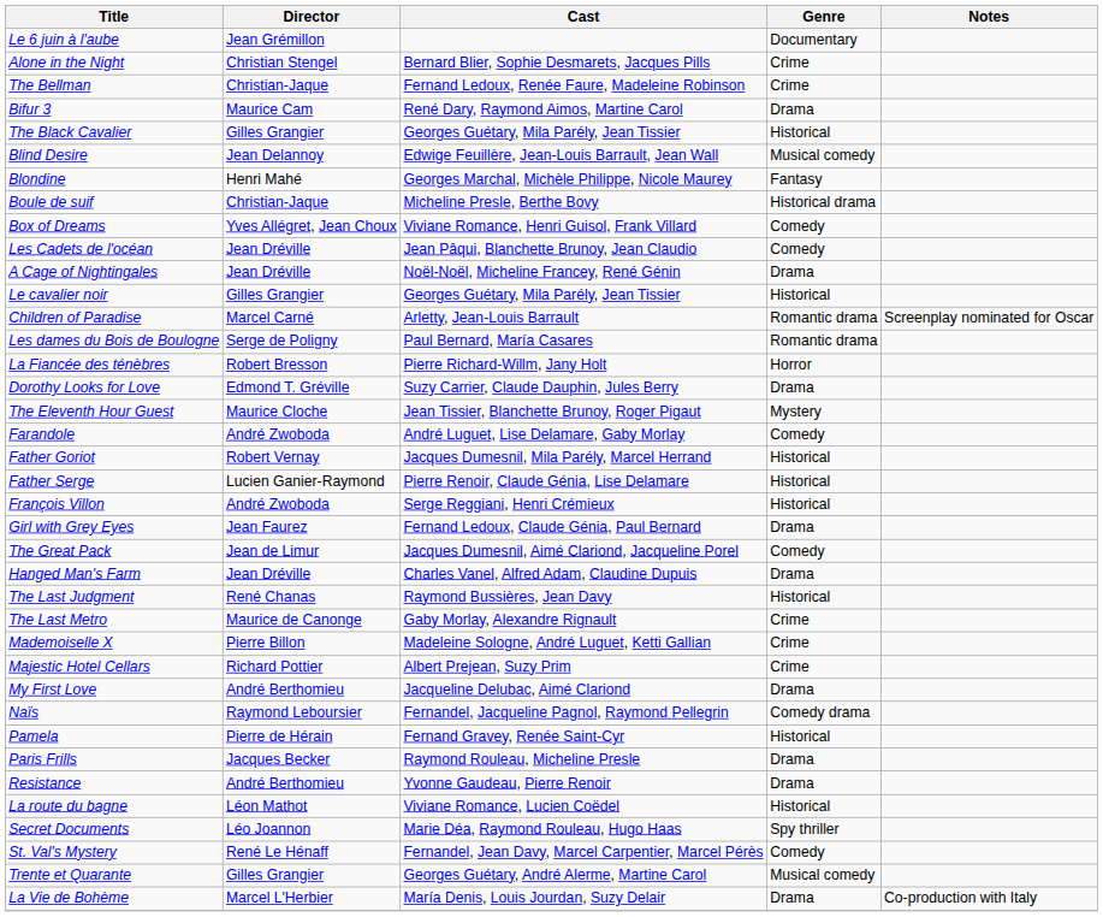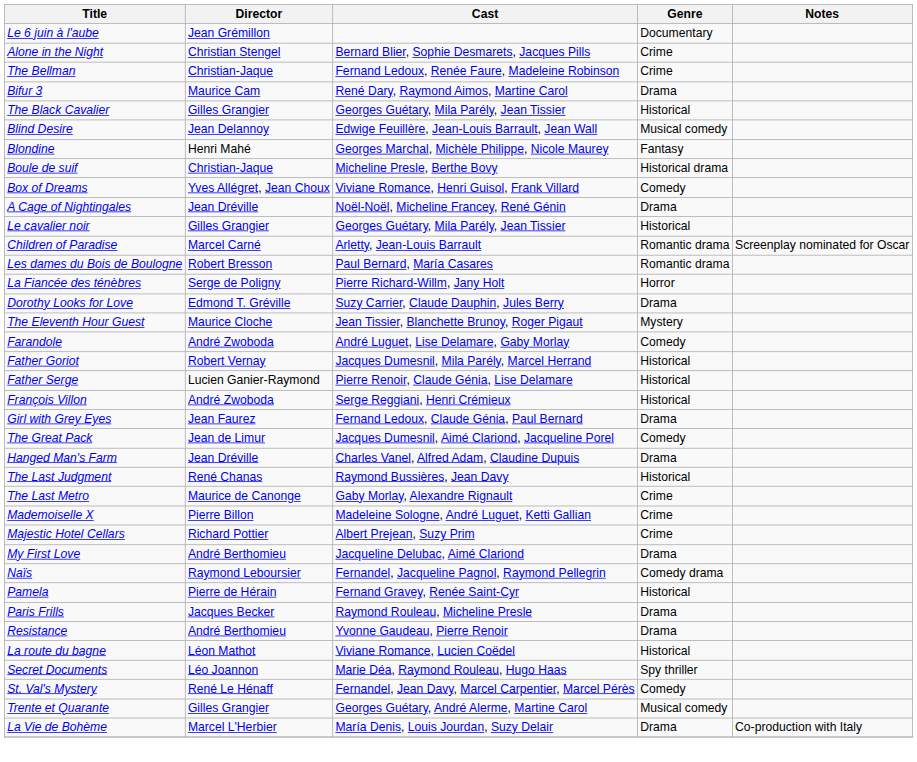 <table class="wikitable">
 <tr>
 <th>Title</th>
 <th>Director</th>
 <th>Cast</th>
 <th>Genre</th>
 <th>Notes</th>
 </tr>
 <tr>
 <td><em><a href='#'>Le 6 juin à l'aube</a></em></td>
 <td><a href='#'>Jean Grémillon</a></td>
 <td></td>
 <td>Documentary</td>
 <td></td>
 </tr>
 <tr>
 <td><em><a href='#'>Alone in the Night</a></em></td>
 <td><a href='#'>Christian Stengel</a></td>
 <td><a href='#'>Bernard Blier</a>, <a href='#'>Sophie Desmarets</a>, <a href='#'>Jacques Pills</a></td>
 <td>Crime</td>
 <td></td>
 </tr>
 <tr>
 <td><em><a href='#'>The Bellman</a></em></td>
 <td><a href='#'>Christian-Jaque</a></td>
 <td><a href='#'>Fernand Ledoux</a>, <a href='#'>Renée Faure</a>, <a href='#'>Madeleine Robinson</a></td>
 <td>Crime</td>
 <td></td>
 </tr>
 <tr>
 <td><em><a href='#'>Bifur 3</a></em></td>
 <td><a href='#'>Maurice Cam</a></td>
 <td><a href='#'>René Dary</a>, <a href='#'>Raymond Aimos</a>, <a href='#'>Martine Carol</a></td>
 <td>Drama</td>
 <td></td>
 </tr>
 <tr>
 <td><em><a href='#'>The Black Cavalier</a></em></td>
 <td><a href='#'>Gilles Grangier</a></td>
 <td><a href='#'>Georges Guétary</a>, <a href='#'>Mila Parély</a>, <a href='#'>Jean Tissier</a></td>
 <td>Historical</td>
 <td></td>
 </tr>
 <tr>
 <td><em><a href='#'>Blind Desire</a></em></td>
 <td><a href='#'>Jean Delannoy</a></td>
 <td><a href='#'>Edwige Feuillère</a>, <a href='#'>Jean-Louis Barrault</a>, <a href='#'>Jean Wall</a></td>
 <td>Musical comedy</td>
 <td></td>
 </tr>
 <tr>
 <td><em><a href='#'>Blondine</a></em></td>
 <td>Henri Mahé</td>
 <td><a href='#'>Georges Marchal</a>, <a href='#'>Michèle Philippe</a>, <a href='#'>Nicole Maurey</a></td>
 <td>Fantasy</td>
 <td></td>
 </tr>
 <tr>
 <td><em><a href='#'>Boule de suif</a></em></td>
 <td><a href='#'>Christian-Jaque</a></td>
 <td><a href='#'>Micheline Presle</a>, <a href='#'>Berthe Bovy</a></td>
 <td>Historical drama</td>
 <td></td>
 </tr>
 <tr>
 <td><em><a href='#'>Box of Dreams</a></em></td>
 <td><a href='#'>Yves Allégret</a>, <a href='#'>Jean Choux</a></td>
 <td><a href='#'>Viviane Romance</a>, <a href='#'>Henri Guisol</a>, <a href='#'>Frank Villard</a></td>
 <td>Comedy</td>
 <td></td>
 </tr>
 <tr>
-<td><em><a href='#'>Les Cadets de l'océan</a></em></td>
-<td><a href='#'>Jean Dréville</a></td>
-<td><a href='#'>Jean Pâqui</a>, <a href='#'>Blanchette Brunoy</a>, <a href='#'>Jean Claudio</a></td>
-<td>Comedy</td>
-<td></td>
-</tr>
-<tr>
 <td><em><a href='#'>A Cage of Nightingales</a></em></td>
 <td><a href='#'>Jean Dréville</a></td>
 <td><a href='#'>Noël-Noël</a>, <a href='#'>Micheline Francey</a>, <a href='#'>René Génin</a></td>
 <td>Drama</td>
 <td></td>
 </tr>
 <tr>
 <td><em><a href='#'>Le cavalier noir</a></em></td>
 <td><a href='#'>Gilles Grangier</a></td>
 <td><a href='#'>Georges Guétary</a>, <a href='#'>Mila Parély</a>, <a href='#'>Jean Tissier</a></td>
 <td>Historical</td>
 <td></td>
 </tr>
 <tr>
 <td><em><a href='#'>Children of Paradise</a></em></td>
 <td><a href='#'>Marcel Carné</a></td>
 <td><a href='#'>Arletty</a>, <a href='#'>Jean-Louis Barrault</a></td>
 <td>Romantic drama</td>
 <td>Screenplay nominated for Oscar</td>
 </tr>
 <tr>
 <td><em><a href='#'>Les dames du Bois de Boulogne</a></em></td>
-<td><a href='#'>Serge de Poligny</a></td>
+<td><a href='#'>Robert Bresson</a></td>
 <td><a href='#'>Paul Bernard</a>, <a href='#'>María Casares</a></td>
 <td>Romantic drama</td>
 <td></td>
 </tr>
 <tr>
 <td><em><a href='#'>La Fiancée des ténèbres</a></em></td>
-<td><a href='#'>Robert Bresson</a></td>
+<td><a href='#'>Serge de Poligny</a></td>
 <td><a href='#'>Pierre Richard-Willm</a>, <a href='#'>Jany Holt</a></td>
 <td>Horror</td>
 <td></td>
 </tr>
 <tr>
 <td><em><a href='#'>Dorothy Looks for Love</a></em></td>
 <td><a href='#'>Edmond T. Gréville</a></td>
 <td><a href='#'>Suzy Carrier</a>, <a href='#'>Claude Dauphin</a>, <a href='#'>Jules Berry</a></td>
 <td>Drama</td>
 <td></td>
 </tr>
 <tr>
 <td><em><a href='#'>The Eleventh Hour Guest</a></em></td>
 <td><a href='#'>Maurice Cloche</a></td>
 <td><a href='#'>Jean Tissier</a>, <a href='#'>Blanchette Brunoy</a>, <a href='#'>Roger Pigaut</a></td>
 <td>Mystery</td>
 <td></td>
 </tr>
 <tr>
 <td><em><a href='#'>Farandole</a></em></td>
 <td><a href='#'>André Zwoboda</a></td>
 <td><a href='#'>André Luguet</a>, <a href='#'>Lise Delamare</a>, <a href='#'>Gaby Morlay</a></td>
 <td>Comedy</td>
 <td></td>
 </tr>
 <tr>
 <td><em><a href='#'>Father Goriot</a></em></td>
 <td><a href='#'>Robert Vernay</a></td>
 <td><a href='#'>Jacques Dumesnil</a>, <a href='#'>Mila Parély</a>, <a href='#'>Marcel Herrand</a></td>
 <td>Historical</td>
 <td></td>
 </tr>
 <tr>
 <td><em><a href='#'>Father Serge</a></em></td>
 <td>Lucien Ganier-Raymond</td>
 <td><a href='#'>Pierre Renoir</a>, <a href='#'>Claude Génia</a>, <a href='#'>Lise Delamare</a></td>
 <td>Historical</td>
 <td></td>
 </tr>
 <tr>
 <td><em><a href='#'>François Villon</a></em></td>
 <td><a href='#'>André Zwoboda </a></td>
 <td><a href='#'>Serge Reggiani</a>, <a href='#'>Henri Crémieux </a></td>
 <td>Historical</td>
 <td></td>
 </tr>
 <tr>
 <td><em><a href='#'>Girl with Grey Eyes</a></em></td>
 <td><a href='#'>Jean Faurez</a></td>
 <td><a href='#'>Fernand Ledoux</a>, <a href='#'>Claude Génia</a>, <a href='#'>Paul Bernard</a></td>
 <td>Drama</td>
 <td></td>
 </tr>
 <tr>
 <td><em><a href='#'>The Great Pack</a></em></td>
 <td><a href='#'>Jean de Limur</a></td>
 <td><a href='#'>Jacques Dumesnil</a>, <a href='#'>Aimé Clariond</a>, <a href='#'>Jacqueline Porel</a></td>
 <td>Comedy</td>
 <td></td>
 </tr>
 <tr>
 <td><em><a href='#'>Hanged Man's Farm</a></em></td>
 <td><a href='#'>Jean Dréville</a></td>
 <td><a href='#'>Charles Vanel</a>, <a href='#'>Alfred Adam</a>, <a href='#'>Claudine Dupuis</a></td>
 <td>Drama</td>
 <td></td>
 </tr>
 <tr>
 <td><em><a href='#'>The Last Judgment</a></em></td>
 <td><a href='#'>René Chanas </a></td>
 <td><a href='#'>Raymond Bussières</a>, <a href='#'>Jean Davy</a></td>
 <td>Historical</td>
 <td></td>
 </tr>
 <tr>
 <td><em><a href='#'>The Last Metro</a></em></td>
 <td><a href='#'>Maurice de Canonge</a></td>
 <td><a href='#'>Gaby Morlay</a>, <a href='#'>Alexandre Rignault</a></td>
 <td>Crime</td>
 <td></td>
 </tr>
 <tr>
 <td><em><a href='#'>Mademoiselle X</a></em></td>
 <td><a href='#'>Pierre Billon</a></td>
 <td><a href='#'>Madeleine Sologne</a>, <a href='#'>André Luguet</a>, <a href='#'>Ketti Gallian</a></td>
 <td>Crime</td>
 <td></td>
 </tr>
 <tr>
 <td><em><a href='#'>Majestic Hotel Cellars</a></em></td>
 <td><a href='#'>Richard Pottier</a></td>
 <td><a href='#'>Albert Prejean</a>, <a href='#'>Suzy Prim</a></td>
 <td>Crime</td>
 <td></td>
 </tr>
 <tr>
 <td><em><a href='#'>My First Love</a></em></td>
 <td><a href='#'>André Berthomieu </a></td>
 <td><a href='#'>Jacqueline Delubac</a>, <a href='#'>Aimé Clariond</a></td>
 <td>Drama</td>
 <td></td>
 </tr>
 <tr>
 <td><em><a href='#'>Naïs</a></em></td>
 <td><a href='#'>Raymond Leboursier</a></td>
 <td><a href='#'>Fernandel</a>, <a href='#'>Jacqueline Pagnol</a>, <a href='#'>Raymond Pellegrin</a></td>
 <td>Comedy drama</td>
 <td></td>
 </tr>
 <tr>
 <td><em><a href='#'>Pamela</a></em></td>
 <td><a href='#'>Pierre de Hérain </a></td>
 <td><a href='#'>Fernand Gravey</a>, <a href='#'>Renée Saint-Cyr</a></td>
 <td>Historical</td>
 <td></td>
 </tr>
 <tr>
 <td><em><a href='#'>Paris Frills</a></em></td>
 <td><a href='#'>Jacques Becker</a></td>
 <td><a href='#'>Raymond Rouleau</a>, <a href='#'>Micheline Presle</a></td>
 <td>Drama</td>
 <td></td>
 </tr>
 <tr>
 <td><em><a href='#'>Resistance</a></em></td>
 <td><a href='#'>André Berthomieu </a></td>
 <td><a href='#'>Yvonne Gaudeau</a>, <a href='#'>Pierre Renoir</a></td>
 <td>Drama</td>
 <td></td>
 </tr>
 <tr>
 <td><em><a href='#'>La route du bagne</a></em></td>
 <td><a href='#'>Léon Mathot</a></td>
 <td><a href='#'>Viviane Romance</a>, <a href='#'>Lucien Coëdel</a></td>
 <td>Historical</td>
 <td></td>
 </tr>
 <tr>
 <td><em><a href='#'>Secret Documents</a></em></td>
 <td><a href='#'>Léo Joannon</a></td>
 <td><a href='#'>Marie Déa</a>, <a href='#'>Raymond Rouleau</a>, <a href='#'>Hugo Haas</a></td>
 <td>Spy thriller</td>
 <td></td>
 </tr>
 <tr>
 <td><em><a href='#'>St. Val's Mystery</a></em></td>
 <td><a href='#'>René Le Hénaff</a></td>
 <td><a href='#'>Fernandel</a>, <a href='#'>Jean Davy</a>, <a href='#'>Marcel Carpentier</a>, <a href='#'>Marcel Pérès</a></td>
 <td>Comedy</td>
 <td></td>
 </tr>
 <tr>
 <td><em><a href='#'>Trente et Quarante</a></em></td>
 <td><a href='#'>Gilles Grangier</a></td>
 <td><a href='#'>Georges Guétary</a>, <a href='#'>André Alerme</a>, <a href='#'>Martine Carol</a></td>
 <td>Musical comedy</td>
 <td></td>
 </tr>
 <tr>
 <td><em><a href='#'>La Vie de Bohème</a></em></td>
 <td><a href='#'>Marcel L'Herbier</a></td>
 <td><a href='#'>María Denis</a>, <a href='#'>Louis Jourdan</a>, <a href='#'>Suzy Delair</a></td>
 <td>Drama</td>
 <td>Co-production with Italy</td>
 </tr>
 <tr>
 </tr>
 </table>
